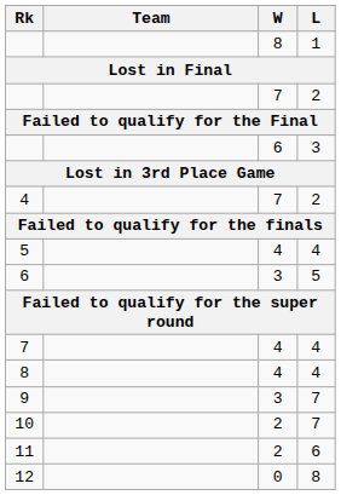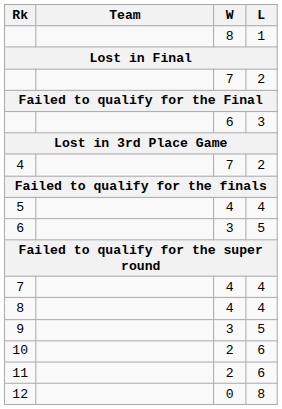 <table class=wikitable style=text-align:center>
 <tr>
 <th width=25>Rk</th>
 <th width=170>Team</th>
 <th width=25>W</th>
 <th width=25>L</th>
 </tr>
 <tr>
 <td></td>
 <td align=left></td>
 <td>8</td>
 <td>1</td>
 </tr>
 <tr>
 <th colspan="6">Lost in Final</th>
 </tr>
 <tr>
 <td></td>
 <td align=left></td>
 <td>7</td>
 <td>2</td>
 </tr>
 <tr>
 <th colspan="6">Failed to qualify for the Final</th>
 </tr>
 <tr>
 <td></td>
 <td align=left></td>
 <td>6</td>
 <td>3</td>
 </tr>
 <tr>
 <th colspan="6">Lost in 3rd Place Game</th>
 </tr>
 <tr>
 <td>4</td>
 <td align=left></td>
 <td>7</td>
 <td>2</td>
 </tr>
 <tr>
 <th colspan="6">Failed to qualify for the finals</th>
 </tr>
 <tr>
 <td>5</td>
 <td align=left></td>
 <td>4</td>
 <td>4</td>
 </tr>
 <tr>
 <td>6</td>
 <td align=left></td>
 <td>3</td>
 <td>5</td>
 </tr>
 <tr>
 <th colspan="6">Failed to qualify for the super round</th>
 </tr>
 <tr>
 <td>7</td>
 <td align=left></td>
 <td>4</td>
 <td>4</td>
 </tr>
 <tr>
 <td>8</td>
 <td align=left></td>
 <td>4</td>
 <td>4</td>
 </tr>
 <tr>
 <td>9</td>
 <td align=left></td>
 <td>3</td>
-<td>7</td>
+<td>5</td>
 </tr>
 <tr>
 <td>10</td>
 <td align=left></td>
 <td>2</td>
-<td>7</td>
+<td>6</td>
 </tr>
 <tr>
 <td>11</td>
 <td align=left></td>
 <td>2</td>
 <td>6</td>
 </tr>
 <tr>
 <td>12</td>
 <td align=left></td>
 <td>0</td>
 <td>8</td>
 </tr>
 </table>
